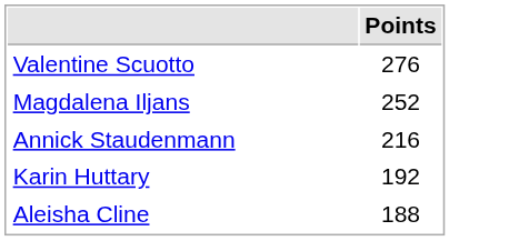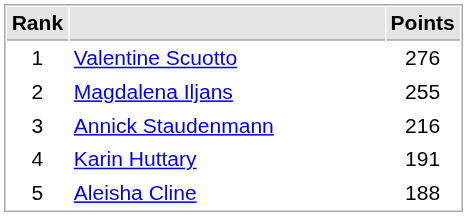 <table cellspacing="1" cellpadding="3" style="border:1px solid #AAAAAA;font-size:86%">
 <tr bgcolor="#E4E4E4">
+<th style="border-bottom:1px solid #AAAAAA" width=10>Rank</th>
 <th style="border-bottom:1px solid #AAAAAA" width=200></th>
 <th style="border-bottom:1px solid #AAAAAA" width=20>Points</th>
 </tr>
 <tr>
+<td align="center">1</td>
 <td> <a href='#'>Valentine Scuotto</a></td>
 <td align=center>276</td>
 </tr>
 <tr>
+<td align="center">2</td>
 <td> <a href='#'>Magdalena Iljans</a></td>
-<td align=center>252</td>
+<td align=center>255</td>
 </tr>
 <tr>
+<td align="center">3</td>
 <td> <a href='#'>Annick Staudenmann</a></td>
 <td align=center>216</td>
 </tr>
 <tr>
+<td align="center">4</td>
 <td> <a href='#'>Karin Huttary</a></td>
-<td align=center>192</td>
+<td align=center>191</td>
 </tr>
 <tr>
+<td align="center">5</td>
 <td> <a href='#'>Aleisha Cline</a></td>
 <td align=center>188</td>
 </tr>
 </table>
